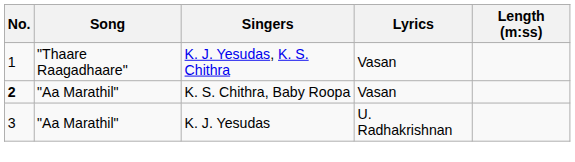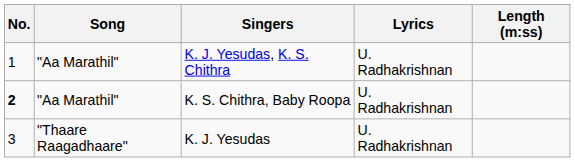 <table class="wikitable" style="font-size:95%;">
 <tr>
 <th>No.</th>
 <th>Song</th>
 <th>Singers</th>
 <th>Lyrics</th>
 <th>Length (m:ss)</th>
 </tr>
 <tr>
 <td>1</td>
-<td>"Thaare Raagadhaare"</td>
+<td>"Aa Marathil"</td>
 <td><a href='#'>K. J. Yesudas</a>, <a href='#'>K. S. Chithra</a></td>
-<td>Vasan</td>
+<td>U. Radhakrishnan</td>
 <td></td>
 </tr>
 <tr>
 <td><strong>2</strong></td>
 <td>"Aa Marathil"</td>
 <td>K. S. Chithra, Baby Roopa</td>
-<td>Vasan</td>
+<td>U. Radhakrishnan</td>
 <td></td>
 </tr>
 <tr>
 <td>3</td>
-<td>"Aa Marathil"</td>
+<td>"Thaare Raagadhaare"</td>
 <td>K. J. Yesudas</td>
 <td>U. Radhakrishnan</td>
 <td></td>
 </tr>
 </table>
